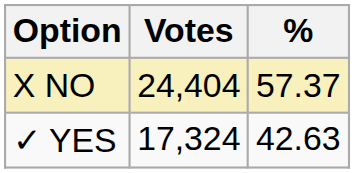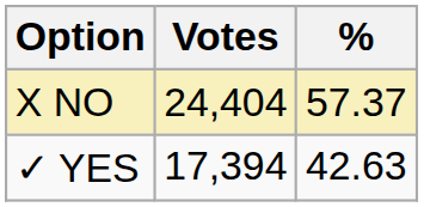 <table class="wikitable">
 <tr>
 <th>Option</th>
 <th>Votes</th>
 <th>%</th>
 </tr>
 <tr>
 <td style=background:#f8f1bd>X NO</td>
 <td style=background:#f8f1bd>24,404</td>
 <td style=background:#f8f1bd>57.37</td>
 </tr>
 <tr>
 <td>✓ YES</td>
-<td>17,324</td>
+<td>17,394</td>
 <td>42.63</td>
 </tr>
 </table>
